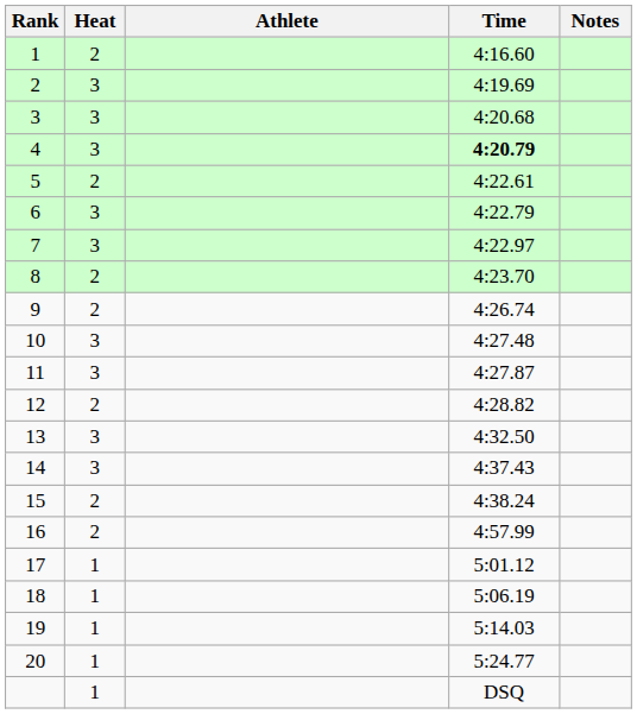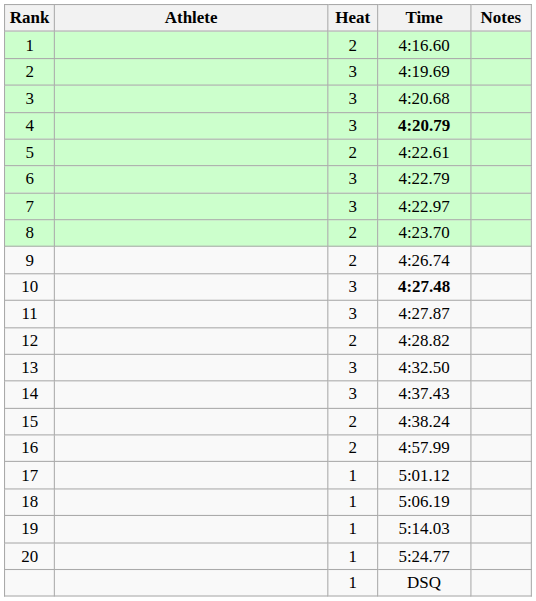 <table class="wikitable" style="text-align:center">
 <tr>
 <th width=40>Rank</th>
+<th width=250>Athlete</th>
 <th width=40>Heat</th>
-<th width=250>Athlete</th>
 <th width=80>Time</th>
 <th width=50>Notes</th>
 </tr>
 <tr bgcolor=#ccffcc>
 <td>1</td>
+<td align=left></td>
 <td>2</td>
-<td align=left></td>
 <td>4:16.60</td>
 <td></td>
 </tr>
 <tr bgcolor=#ccffcc>
 <td>2</td>
+<td align=left></td>
 <td>3</td>
-<td align=left></td>
 <td>4:19.69</td>
 <td></td>
 </tr>
 <tr bgcolor=#ccffcc>
 <td>3</td>
+<td align=left></td>
 <td>3</td>
-<td align=left></td>
 <td>4:20.68</td>
 <td></td>
 </tr>
 <tr bgcolor=#ccffcc>
 <td>4</td>
+<td align=left></td>
 <td>3</td>
-<td align=left></td>
 <td><strong>4:20.79</strong></td>
 <td></td>
 </tr>
 <tr bgcolor=#ccffcc>
 <td>5</td>
+<td align=left></td>
 <td>2</td>
-<td align=left></td>
 <td>4:22.61</td>
 <td></td>
 </tr>
 <tr bgcolor=#ccffcc>
 <td>6</td>
+<td align=left></td>
 <td>3</td>
-<td align=left></td>
 <td>4:22.79</td>
 <td></td>
 </tr>
 <tr bgcolor=#ccffcc>
 <td>7</td>
+<td align=left></td>
 <td>3</td>
-<td align=left></td>
 <td>4:22.97</td>
 <td></td>
 </tr>
 <tr bgcolor=#ccffcc>
 <td>8</td>
+<td align=left></td>
 <td>2</td>
-<td align=left></td>
 <td>4:23.70</td>
 <td></td>
 </tr>
 <tr>
 <td>9</td>
+<td align=left></td>
 <td>2</td>
-<td align=left></td>
 <td>4:26.74</td>
 <td></td>
 </tr>
 <tr>
 <td>10</td>
+<td align=left></td>
 <td>3</td>
-<td align=left></td>
-<td>4:27.48</td>
+<td><strong>4:27.48</strong></td>
 <td></td>
 </tr>
 <tr>
 <td>11</td>
+<td align=left></td>
 <td>3</td>
-<td align=left></td>
 <td>4:27.87</td>
 <td></td>
 </tr>
 <tr>
 <td>12</td>
+<td align=left></td>
 <td>2</td>
-<td align=left></td>
 <td>4:28.82</td>
 <td></td>
 </tr>
 <tr>
 <td>13</td>
+<td align=left></td>
 <td>3</td>
-<td align=left></td>
 <td>4:32.50</td>
 <td></td>
 </tr>
 <tr>
 <td>14</td>
+<td align=left></td>
 <td>3</td>
-<td align=left></td>
 <td>4:37.43</td>
 <td></td>
 </tr>
 <tr>
 <td>15</td>
+<td align=left></td>
 <td>2</td>
-<td align=left></td>
 <td>4:38.24</td>
 <td></td>
 </tr>
 <tr>
 <td>16</td>
+<td align=left></td>
 <td>2</td>
-<td align=left></td>
 <td>4:57.99</td>
 <td></td>
 </tr>
 <tr>
 <td>17</td>
+<td align=left></td>
 <td>1</td>
-<td align=left></td>
 <td>5:01.12</td>
 <td></td>
 </tr>
 <tr>
 <td>18</td>
+<td align=left></td>
 <td>1</td>
-<td align=left></td>
 <td>5:06.19</td>
 <td></td>
 </tr>
 <tr>
 <td>19</td>
+<td align=left></td>
 <td>1</td>
-<td align=left></td>
 <td>5:14.03</td>
 <td></td>
 </tr>
 <tr>
 <td>20</td>
+<td align=left></td>
 <td>1</td>
-<td align=left></td>
 <td>5:24.77</td>
 <td></td>
 </tr>
 <tr>
 <td></td>
+<td align=left></td>
 <td>1</td>
-<td align=left></td>
 <td>DSQ</td>
 <td></td>
 </tr>
 </table>
